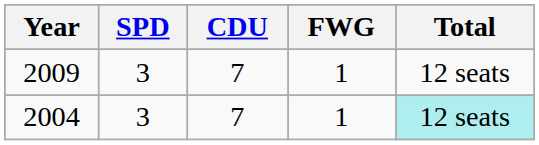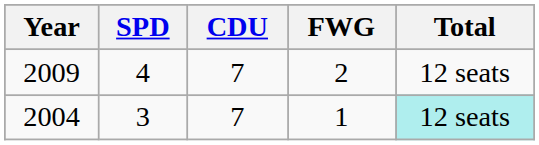 <table class="wikitable" width="300">
 <tr>
 <th>Year</th>
 <th><a href='#'>SPD</a></th>
 <th><a href='#'>CDU</a></th>
 <th>FWG</th>
 <th>Total</th>
 </tr>
 <tr align="center">
 <td>2009</td>
-<td>3</td>
+<td>4</td>
 <td>7</td>
-<td>1</td>
+<td>2</td>
 <td>12 seats</td>
 </tr>
 <tr align="center">
 <td>2004</td>
 <td>3</td>
 <td>7</td>
 <td>1</td>
 <td style="background: paleturquoise;">12 seats</td>
 </tr>
 </table>
